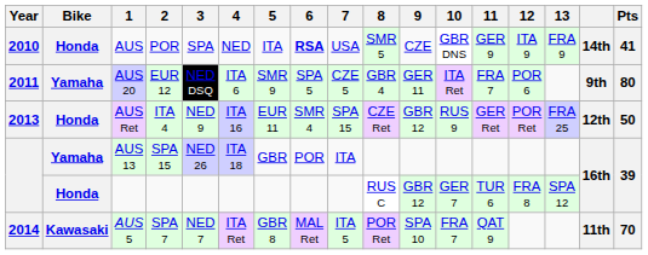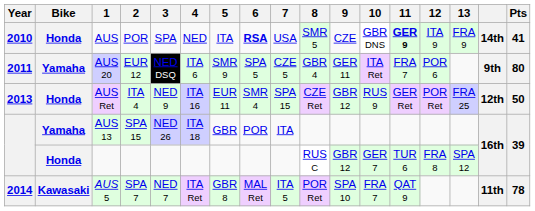 <table class="wikitable" style="text-align:center; font-size:90%">
 <tr>
 <th>Year</th>
 <th>Bike</th>
 <th>1</th>
 <th>2</th>
 <th>3</th>
 <th>4</th>
 <th>5</th>
 <th>6</th>
 <th>7</th>
 <th>8</th>
 <th>9</th>
 <th>10</th>
 <th>11</th>
 <th>12</th>
 <th>13</th>
 <th></th>
 <th>Pts</th>
 </tr>
 <tr>
 <th><a href='#'>2010</a></th>
 <th><a href='#'>Honda</a></th>
 <td><a href='#'>AUS</a></td>
 <td><a href='#'>POR</a></td>
 <td><a href='#'>SPA</a></td>
 <td><a href='#'>NED</a></td>
 <td><a href='#'>ITA</a></td>
 <td><strong><a href='#'>RSA</a></strong></td>
 <td><a href='#'>USA</a></td>
 <td style="background:#dfffdf;"><a href='#'>SMR</a><br><small>5</small></td>
 <td><a href='#'>CZE</a></td>
 <td style="background:#ffffff;"><a href='#'>GBR</a><br><small>DNS</small></td>
-<td style="background:#dfffdf;"><a href='#'>GER</a><br><small>9</small></td>
+<td style="background:#dfffdf;"><strong><a href='#'>GER</a><br><small>9</small></strong></td>
 <td style="background:#dfffdf;"><a href='#'>ITA</a><br><small>9</small></td>
 <td style="background:#dfffdf;"><a href='#'>FRA</a><br><small>9</small></td>
 <th>14th</th>
 <th>41</th>
 </tr>
 <tr>
 <th><a href='#'>2011</a></th>
 <th><a href='#'>Yamaha</a></th>
 <td style="background:#cfcfff;"><a href='#'>AUS</a><br><small>20</small></td>
 <td style="background:#dfffdf;"><a href='#'>EUR</a><br><small>12</small></td>
 <td style="background:#000000; color:white;"><a href='#'><span>NED</span></a><br><small>DSQ</small></td>
 <td style="background:#dfffdf;"><a href='#'>ITA</a><br><small>6</small></td>
 <td style="background:#dfffdf;"><a href='#'>SMR</a><br><small>9</small></td>
 <td style="background:#dfffdf;"><a href='#'>SPA</a><br><small>5</small></td>
 <td style="background:#dfffdf;"><a href='#'>CZE</a><br><small>5</small></td>
 <td style="background:#dfffdf;"><a href='#'>GBR</a><br><small>4</small></td>
 <td style="background:#dfffdf;"><a href='#'>GER</a><br><small>11</small></td>
 <td style="background:#efcfff;"><a href='#'>ITA</a><br><small>Ret</small></td>
 <td style="background:#dfffdf;"><a href='#'>FRA</a><br><small>7</small></td>
 <td style="background:#dfffdf;"><a href='#'>POR</a><br><small>6</small></td>
 <td></td>
 <th>9th</th>
 <th>80</th>
 </tr>
 <tr>
 <th><a href='#'>2013</a></th>
 <th><a href='#'>Honda</a></th>
 <td style="background:#efcfff;"><a href='#'>AUS</a><br><small>Ret</small></td>
 <td style="background:#dfffdf;"><a href='#'>ITA</a><br><small>4</small></td>
 <td style="background:#dfffdf;"><a href='#'>NED</a><br><small>9</small></td>
 <td style="background:#cfcfff;"><a href='#'>ITA</a><br><small>16</small></td>
 <td style="background:#dfffdf;"><a href='#'>EUR</a><br><small>11</small></td>
 <td style="background:#dfffdf;"><a href='#'>SMR</a><br><small>4</small></td>
 <td style="background:#dfffdf;"><a href='#'>SPA</a><br><small>15</small></td>
 <td style="background:#efcfff;"><a href='#'>CZE</a><br><small>Ret</small></td>
 <td style="background:#dfffdf;"><a href='#'>GBR</a><br><small>12</small></td>
 <td style="background:#dfffdf;"><a href='#'>RUS</a><br><small>9</small></td>
 <td style="background:#efcfff;"><a href='#'>GER</a><br><small>Ret</small></td>
 <td style="background:#efcfff;"><a href='#'>POR</a><br><small>Ret</small></td>
 <td style="background:#cfcfff;"><a href='#'>FRA</a><br><small>25</small></td>
 <th>12th</th>
 <th>50</th>
 </tr>
 <tr>
 <th rowspan=2></th>
 <th><a href='#'>Yamaha</a></th>
 <td style="background:#dfffdf;"><a href='#'>AUS</a><br><small>13</small></td>
 <td style="background:#dfffdf;"><a href='#'>SPA</a><br><small>15</small></td>
 <td style="background:#cfcfff;"><a href='#'>NED</a><br><small>26</small></td>
 <td style="background:#cfcfff;"><a href='#'>ITA</a><br><small>18</small></td>
 <td><a href='#'>GBR</a></td>
 <td><a href='#'>POR</a></td>
 <td><a href='#'>ITA</a></td>
 <td></td>
 <td></td>
 <td></td>
 <td></td>
 <td></td>
 <td></td>
 <th rowspan=2>16th</th>
 <th rowspan=2>39</th>
 </tr>
 <tr>
 <th><a href='#'>Honda</a></th>
 <td></td>
 <td></td>
 <td></td>
 <td></td>
 <td></td>
 <td></td>
 <td></td>
 <td style="background:#ffffff;"><a href='#'>RUS</a><br><small>C</small></td>
 <td style="background:#dfffdf;"><a href='#'>GBR</a><br><small>12</small></td>
 <td style="background:#dfffdf;"><a href='#'>GER</a><br><small>7</small></td>
 <td style="background:#dfffdf;"><a href='#'>TUR</a><br><small>6</small></td>
 <td style="background:#dfffdf;"><a href='#'>FRA</a><br><small>8</small></td>
 <td style="background:#dfffdf;"><a href='#'>SPA</a><br><small>12</small></td>
 </tr>
 <tr>
 <th><a href='#'>2014</a></th>
 <th><a href='#'>Kawasaki</a></th>
 <td style="background:#dfffdf;"><em><a href='#'>AUS</a></em><br><small>5</small></td>
 <td style="background:#dfffdf;"><a href='#'>SPA</a><br><small>7</small></td>
 <td style="background:#dfffdf;"><a href='#'>NED</a><br><small>7</small></td>
 <td style="background:#efcfff;"><a href='#'>ITA</a><br><small>Ret</small></td>
 <td style="background:#dfffdf;"><a href='#'>GBR</a><br><small>8</small></td>
 <td style="background:#efcfff;"><a href='#'>MAL</a><br><small>Ret</small></td>
 <td style="background:#dfffdf;"><a href='#'>ITA</a><br><small>5</small></td>
 <td style="background:#efcfff;"><a href='#'>POR</a><br><small>Ret</small></td>
 <td style="background:#dfffdf;"><a href='#'>SPA</a><br><small>10</small></td>
 <td style="background:#dfffdf;"><a href='#'>FRA</a><br><small>7</small></td>
 <td style="background:#dfffdf;"><a href='#'>QAT</a><br><small>9</small></td>
 <td></td>
 <td></td>
 <th>11th</th>
-<th>70</th>
+<th>78</th>
 </tr>
 </table>
